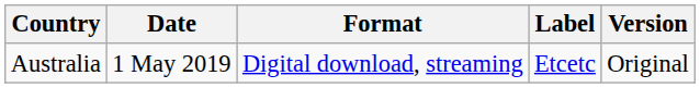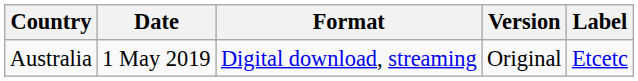 <table class="wikitable plainrowheaders">
 <tr>
 <th scope="col">Country</th>
 <th scope="col">Date</th>
 <th scope="col">Format</th>
+<th scope="col">Version</th>
 <th scope="col">Label</th>
-<th scope="col">Version</th>
 </tr>
 <tr>
 <td>Australia</td>
 <td>1 May 2019</td>
 <td><a href='#'>Digital download</a>, <a href='#'>streaming</a></td>
+<td>Original</td>
 <td><a href='#'>Etcetc</a></td>
-<td>Original</td>
 </tr>
 </table>
